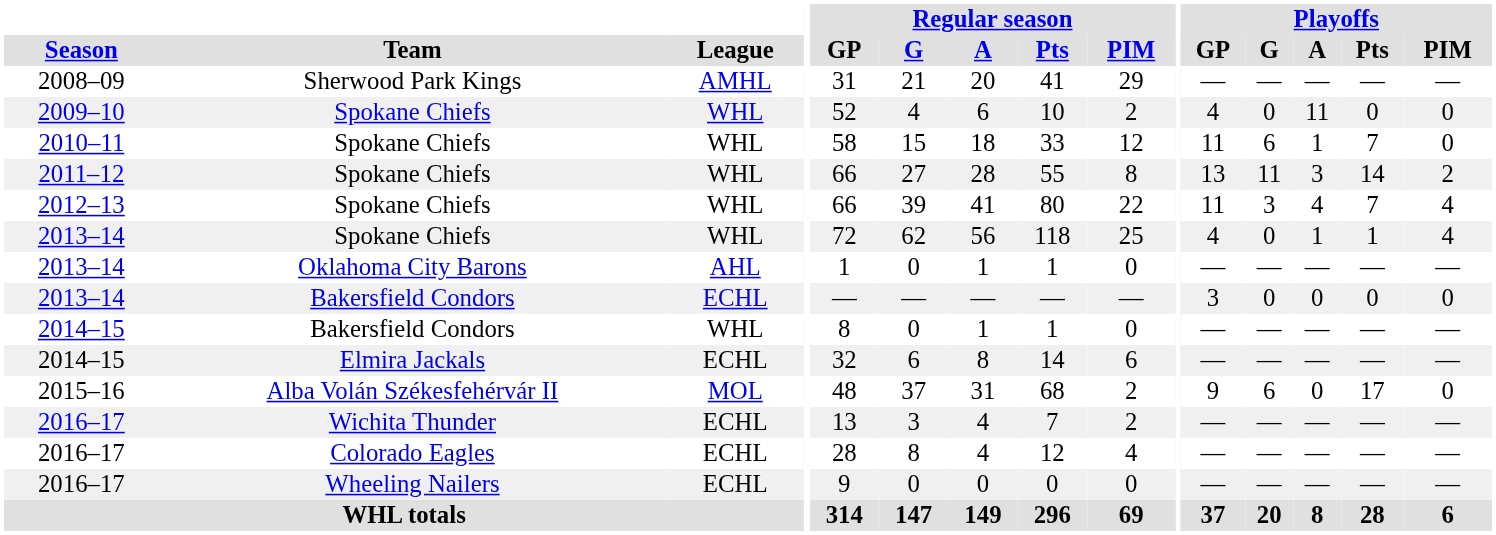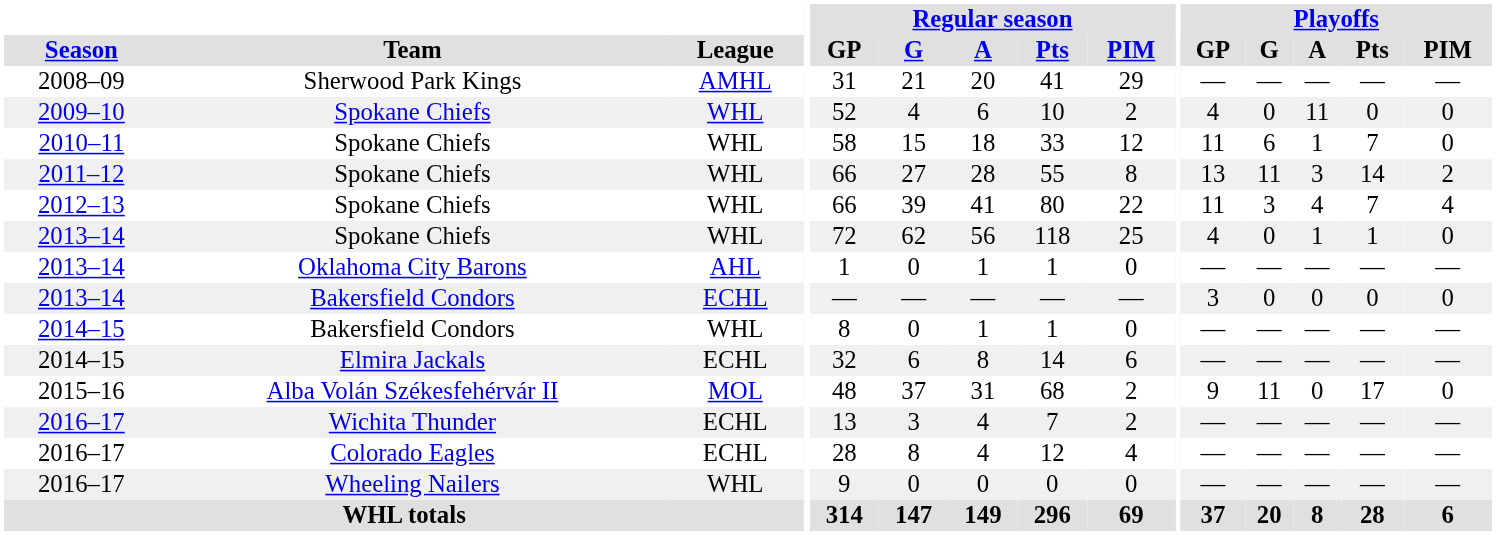 <table border="0" cellpadding="1" cellspacing="0" style="text-align:center; width:60em">
 <tr bgcolor="#e0e0e0">
 <th colspan="3" bgcolor="#ffffff"></th>
 <th rowspan="99" bgcolor="#ffffff"></th>
 <th colspan="5"><a href='#'>Regular season</a></th>
 <th rowspan="99" bgcolor="#ffffff"></th>
 <th colspan="5"><a href='#'>Playoffs</a></th>
 </tr>
 <tr bgcolor="#e0e0e0">
 <th><a href='#'>Season</a></th>
 <th>Team</th>
 <th>League</th>
 <th>GP</th>
 <th><a href='#'>G</a></th>
 <th><a href='#'>A</a></th>
 <th><a href='#'>Pts</a></th>
 <th><a href='#'>PIM</a></th>
 <th>GP</th>
 <th>G</th>
 <th>A</th>
 <th>Pts</th>
 <th>PIM</th>
 </tr>
 <tr>
 <td>2008–09</td>
 <td>Sherwood Park Kings</td>
 <td><a href='#'>AMHL</a></td>
 <td>31</td>
 <td>21</td>
 <td>20</td>
 <td>41</td>
 <td>29</td>
 <td>—</td>
 <td>—</td>
 <td>—</td>
 <td>—</td>
 <td>—</td>
 </tr>
 <tr style="background:#f0f0f0;">
 <td><a href='#'>2009–10</a></td>
 <td><a href='#'>Spokane Chiefs</a></td>
 <td><a href='#'>WHL</a></td>
 <td>52</td>
 <td>4</td>
 <td>6</td>
 <td>10</td>
 <td>2</td>
 <td>4</td>
 <td>0</td>
 <td>11</td>
 <td>0</td>
 <td>0</td>
 </tr>
 <tr>
 <td><a href='#'>2010–11</a></td>
 <td>Spokane Chiefs</td>
 <td>WHL</td>
 <td>58</td>
 <td>15</td>
 <td>18</td>
 <td>33</td>
 <td>12</td>
 <td>11</td>
 <td>6</td>
 <td>1</td>
 <td>7</td>
 <td>0</td>
 </tr>
 <tr style="background:#f0f0f0;">
 <td><a href='#'>2011–12</a></td>
 <td>Spokane Chiefs</td>
 <td>WHL</td>
 <td>66</td>
 <td>27</td>
 <td>28</td>
 <td>55</td>
 <td>8</td>
 <td>13</td>
 <td>11</td>
 <td>3</td>
 <td>14</td>
 <td>2</td>
 </tr>
 <tr>
 <td><a href='#'>2012–13</a></td>
 <td>Spokane Chiefs</td>
 <td>WHL</td>
 <td>66</td>
 <td>39</td>
 <td>41</td>
 <td>80</td>
 <td>22</td>
 <td>11</td>
 <td>3</td>
 <td>4</td>
 <td>7</td>
 <td>4</td>
 </tr>
 <tr style="background:#f0f0f0;">
 <td><a href='#'>2013–14</a></td>
 <td>Spokane Chiefs</td>
 <td>WHL</td>
 <td>72</td>
 <td>62</td>
 <td>56</td>
 <td>118</td>
 <td>25</td>
 <td>4</td>
 <td>0</td>
 <td>1</td>
 <td>1</td>
-<td>4</td>
+<td>0</td>
 </tr>
 <tr>
 <td><a href='#'>2013–14</a></td>
 <td><a href='#'>Oklahoma City Barons</a></td>
 <td><a href='#'>AHL</a></td>
 <td>1</td>
 <td>0</td>
 <td>1</td>
 <td>1</td>
 <td>0</td>
 <td>—</td>
 <td>—</td>
 <td>—</td>
 <td>—</td>
 <td>—</td>
 </tr>
 <tr style="background:#f0f0f0;">
 <td><a href='#'>2013–14</a></td>
 <td><a href='#'>Bakersfield Condors</a></td>
 <td><a href='#'>ECHL</a></td>
 <td>—</td>
 <td>—</td>
 <td>—</td>
 <td>—</td>
 <td>—</td>
 <td>3</td>
 <td>0</td>
 <td>0</td>
 <td>0</td>
 <td>0</td>
 </tr>
 <tr>
 <td><a href='#'>2014–15</a></td>
 <td>Bakersfield Condors</td>
 <td>WHL</td>
 <td>8</td>
 <td>0</td>
 <td>1</td>
 <td>1</td>
 <td>0</td>
 <td>—</td>
 <td>—</td>
 <td>—</td>
 <td>—</td>
 <td>—</td>
 </tr>
 <tr style="background:#f0f0f0;">
 <td>2014–15</td>
 <td><a href='#'>Elmira Jackals</a></td>
 <td>ECHL</td>
 <td>32</td>
 <td>6</td>
 <td>8</td>
 <td>14</td>
 <td>6</td>
 <td>—</td>
 <td>—</td>
 <td>—</td>
 <td>—</td>
 <td>—</td>
 </tr>
 <tr>
 <td 2015-16 MOL Liga season>2015–16</td>
 <td><a href='#'>Alba Volán Székesfehérvár II</a></td>
 <td><a href='#'>MOL</a></td>
 <td>48</td>
 <td>37</td>
 <td>31</td>
 <td>68</td>
 <td>2</td>
 <td>9</td>
-<td>6</td>
+<td>11</td>
 <td>0</td>
 <td>17</td>
 <td>0</td>
 </tr>
 <tr style="background:#f0f0f0;">
 <td><a href='#'>2016–17</a></td>
 <td><a href='#'>Wichita Thunder</a></td>
 <td>ECHL</td>
 <td>13</td>
 <td>3</td>
 <td>4</td>
 <td>7</td>
 <td>2</td>
 <td>—</td>
 <td>—</td>
 <td>—</td>
 <td>—</td>
 <td>—</td>
 </tr>
 <tr>
 <td>2016–17</td>
 <td><a href='#'>Colorado Eagles</a></td>
 <td>ECHL</td>
 <td>28</td>
 <td>8</td>
 <td>4</td>
 <td>12</td>
 <td>4</td>
 <td>—</td>
 <td>—</td>
 <td>—</td>
 <td>—</td>
 <td>—</td>
 </tr>
 <tr style="background:#f0f0f0;">
 <td>2016–17</td>
 <td><a href='#'>Wheeling Nailers</a></td>
-<td>ECHL</td>
+<td>WHL</td>
 <td>9</td>
 <td>0</td>
 <td>0</td>
 <td>0</td>
 <td>0</td>
 <td>—</td>
 <td>—</td>
 <td>—</td>
 <td>—</td>
 <td>—</td>
 </tr>
 <tr style="background:#e0e0e0;">
 <th colspan="3">WHL totals</th>
 <th>314</th>
 <th>147</th>
 <th>149</th>
 <th>296</th>
 <th>69</th>
 <th>37</th>
 <th>20</th>
 <th>8</th>
 <th>28</th>
 <th>6</th>
 </tr>
 </table>
